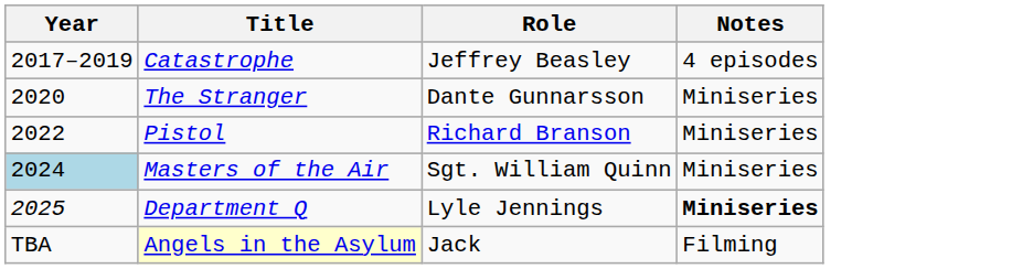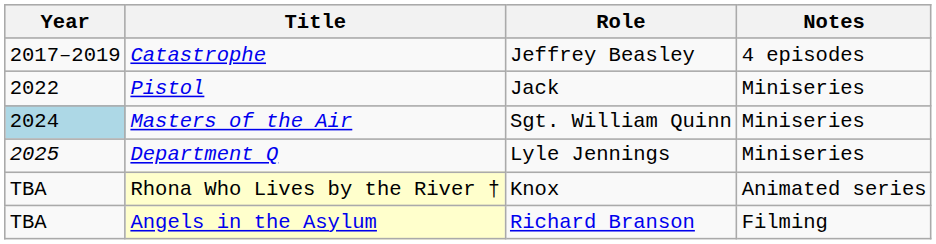 <table class="wikitable sortable">
 <tr>
 <th>Year</th>
 <th>Title</th>
 <th>Role</th>
 <th class="unsortable">Notes</th>
 </tr>
 <tr>
 <td>2017–2019</td>
 <td><em><a href='#'>Catastrophe</a></em></td>
 <td>Jeffrey Beasley</td>
 <td>4 episodes</td>
 </tr>
 <tr>
-<td>2020</td>
-<td><em><a href='#'>The Stranger</a></em></td>
-<td>Dante Gunnarsson</td>
-<td>Miniseries</td>
-</tr>
-<tr>
 <td>2022</td>
 <td><em><a href='#'>Pistol</a></em></td>
-<td><a href='#'>Richard Branson</a></td>
+<td></em>Jack<em></td>
 <td>Miniseries</td>
 </tr>
 <tr>
 <td style="background: lightblue;">2024</td>
 <td><em><a href='#'>Masters of the Air</a></em></td>
 <td>Sgt. William Quinn</td>
 <td>Miniseries</td>
 </tr>
 <tr>
 <td><em>2025</em></td>
 <td><em><a href='#'>Department Q</a></td>
 <td>Lyle Jennings</td>
-<td><strong>Miniseries</strong></td>
+<td>Miniseries</td>
+</tr>
+<tr>
+<td></em>TBA<em></td>
+<td style="background:#FFFFCC;"></em>Rhona Who Lives by the River  †<em></td>
+<td></em>Knox<em></td>
+<td>Animated series</td>
 </tr>
 <tr>
 <td></em>TBA<em></td>
 <td style="background:#FFFFCC;"></em><a href='#'>Angels in the Asylum</a> <em></td>
-<td></em>Jack<em></td>
+<td><a href='#'>Richard Branson</a></td>
 <td>Filming</td>
 </tr>
 </table>
